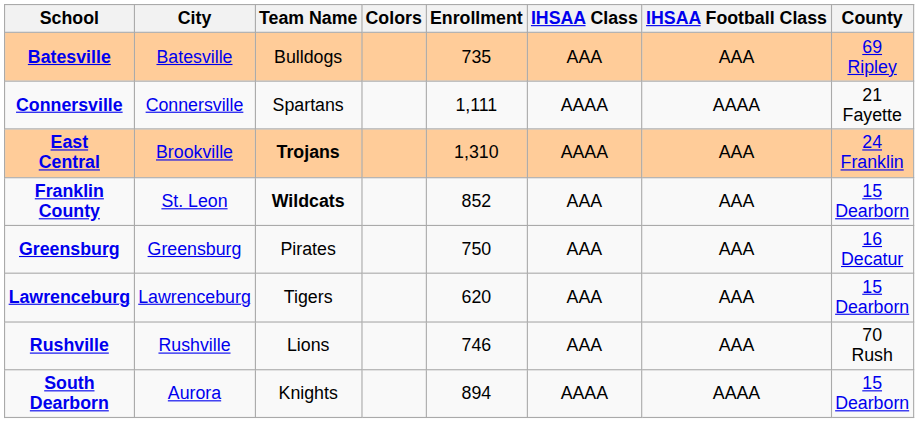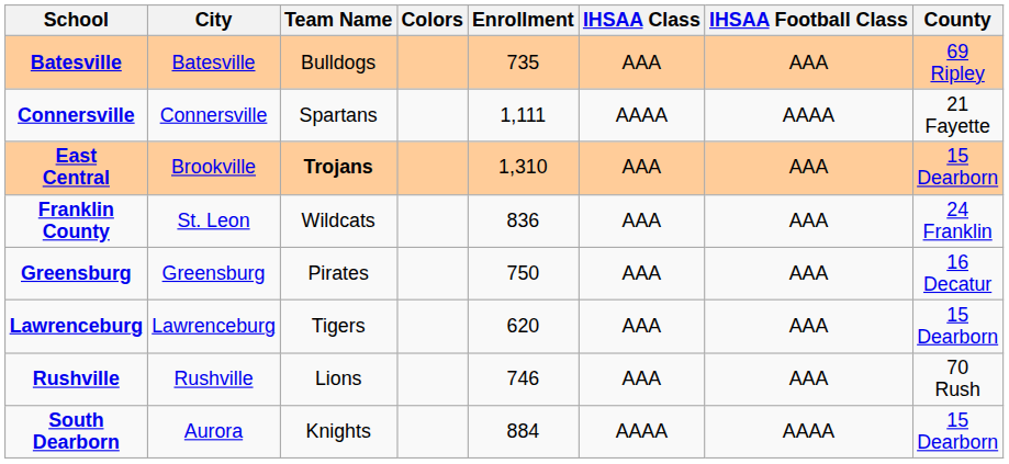 <table class="wikitable" style="text-align:center;">
 <tr>
 <th>School</th>
 <th>City</th>
 <th>Team Name</th>
 <th>Colors</th>
 <th>Enrollment</th>
 <th><a href='#'>IHSAA</a> Class</th>
 <th><a href='#'>IHSAA</a> Football Class</th>
 <th>County</th>
 </tr>
 <tr bgcolor=#FFCC99>
 <td><strong><a href='#'>Batesville</a></strong></td>
 <td><a href='#'>Batesville</a></td>
 <td>Bulldogs</td>
 <td> </td>
 <td>735</td>
 <td>AAA</td>
 <td>AAA</td>
 <td><a href='#'>69 <br> Ripley</a></td>
 </tr>
 <tr>
 <td><a href='#'><strong>Connersville</strong></a></td>
 <td><a href='#'>Connersville</a></td>
 <td>Spartans</td>
 <td> </td>
 <td>1,111</td>
 <td>AAAA</td>
 <td>AAAA</td>
 <td>21<br>Fayette</td>
 </tr>
 <tr bgcolor="#FFCC99">
 <td><strong><a href='#'>East <br> Central</a></strong></td>
 <td><a href='#'>Brookville</a></td>
 <td><strong>Trojans</strong></td>
 <td>  </td>
 <td>1,310</td>
-<td>AAAA</td>
 <td>AAA</td>
-<td><a href='#'>24 <br> Franklin</a></td>
+<td>AAA</td>
+<td><a href='#'>15 <br> Dearborn</a></td>
 </tr>
 <tr>
 <td><strong><a href='#'>Franklin <br> County</a></strong></td>
 <td><a href='#'>St. Leon</a></td>
-<td><strong>Wildcats</strong></td>
+<td>Wildcats</td>
 <td>  </td>
-<td>852</td>
+<td>836</td>
 <td>AAA</td>
 <td>AAA</td>
-<td><a href='#'>15 <br> Dearborn</a></td>
+<td><a href='#'>24 <br> Franklin</a></td>
 </tr>
 <tr>
 <td><strong><a href='#'>Greensburg</a></strong></td>
 <td><a href='#'>Greensburg</a></td>
 <td>Pirates</td>
 <td> </td>
 <td>750</td>
 <td>AAA</td>
 <td>AAA</td>
 <td><a href='#'>16 <br> Decatur</a></td>
 </tr>
 <tr>
 <td><strong><a href='#'>Lawrenceburg</a></strong></td>
 <td><a href='#'>Lawrenceburg</a></td>
 <td>Tigers</td>
 <td>  </td>
 <td>620</td>
 <td>AAA</td>
 <td>AAA</td>
 <td><a href='#'>15 <br>Dearborn</a></td>
 </tr>
 <tr>
 <td><a href='#'><strong>Rushville</strong></a></td>
 <td><a href='#'>Rushville</a></td>
 <td>Lions</td>
 <td>  </td>
 <td>746</td>
 <td>AAA</td>
 <td>AAA</td>
 <td>70<br>Rush</td>
 </tr>
 <tr>
 <td><strong><a href='#'>South <br> Dearborn</a></strong></td>
 <td><a href='#'>Aurora</a></td>
 <td>Knights</td>
 <td>  </td>
-<td>894</td>
+<td>884</td>
 <td>AAAA</td>
 <td>AAAA</td>
 <td><a href='#'>15 <br>Dearborn</a></td>
 </tr>
 </table>
